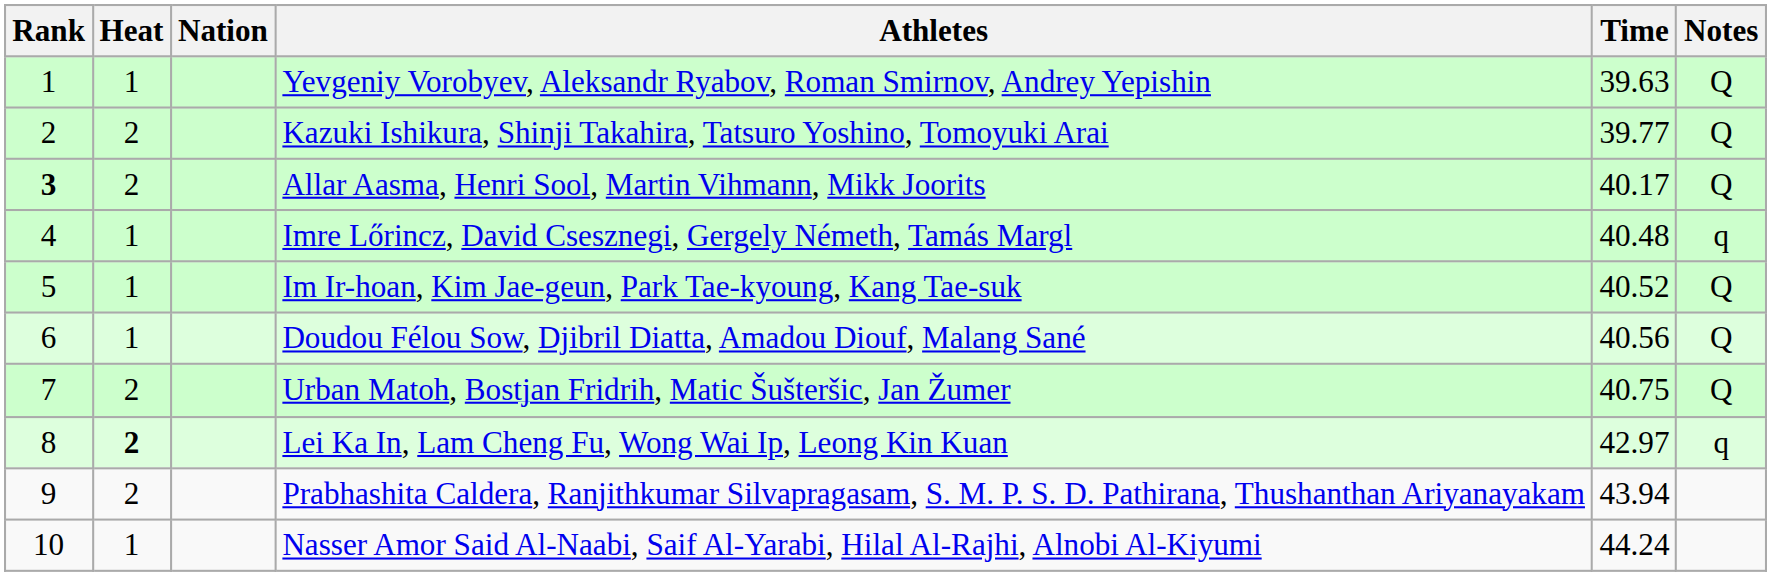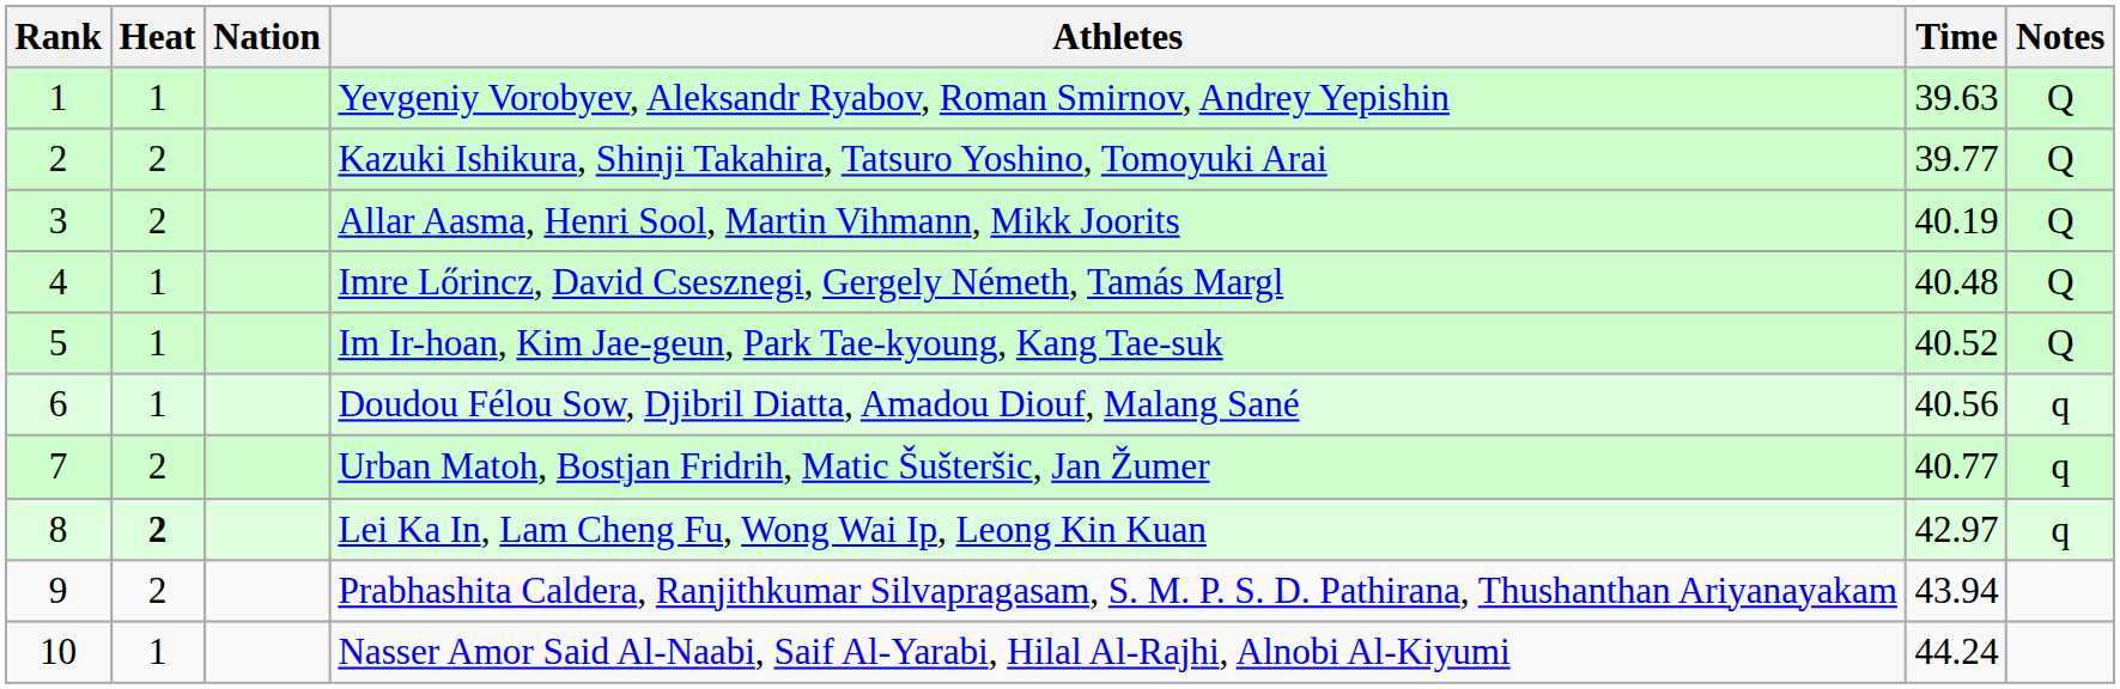 <table class="wikitable sortable" style="text-align:center;font-size:95%">
 <tr>
 <th>Rank</th>
 <th>Heat</th>
 <th>Nation</th>
 <th>Athletes</th>
 <th>Time</th>
 <th>Notes</th>
 </tr>
 <tr bgcolor=ccffcc>
 <td>1</td>
 <td>1</td>
 <td align=left></td>
 <td align=left><a href='#'>Yevgeniy Vorobyev</a>, <a href='#'>Aleksandr Ryabov</a>, <a href='#'>Roman Smirnov</a>, <a href='#'>Andrey Yepishin</a></td>
 <td>39.63</td>
 <td>Q</td>
 </tr>
 <tr bgcolor=ccffcc>
 <td>2</td>
 <td>2</td>
 <td align=left></td>
 <td align=left><a href='#'>Kazuki Ishikura</a>, <a href='#'>Shinji Takahira</a>, <a href='#'>Tatsuro Yoshino</a>, <a href='#'>Tomoyuki Arai</a></td>
 <td>39.77</td>
 <td>Q</td>
 </tr>
 <tr bgcolor=ccffcc>
-<td><strong>3</strong></td>
+<td>3</td>
 <td>2</td>
 <td align=left></td>
 <td align=left><a href='#'>Allar Aasma</a>, <a href='#'>Henri Sool</a>, <a href='#'>Martin Vihmann</a>, <a href='#'>Mikk Joorits</a></td>
-<td>40.17</td>
+<td>40.19</td>
 <td>Q</td>
 </tr>
 <tr bgcolor=ccffcc>
 <td>4</td>
 <td>1</td>
 <td align=left></td>
 <td align=left><a href='#'>Imre Lőrincz</a>, <a href='#'>David Csesznegi</a>, <a href='#'>Gergely Németh</a>, <a href='#'>Tamás Margl</a></td>
 <td>40.48</td>
-<td>q</td>
+<td>Q</td>
 </tr>
 <tr bgcolor=ccffcc>
 <td>5</td>
 <td>1</td>
 <td align=left></td>
 <td align=left><a href='#'>Im Ir-hoan</a>, <a href='#'>Kim Jae-geun</a>, <a href='#'>Park Tae-kyoung</a>, <a href='#'>Kang Tae-suk</a></td>
 <td>40.52</td>
 <td>Q</td>
 </tr>
 <tr bgcolor=ddffdd>
 <td>6</td>
 <td>1</td>
 <td align=left></td>
 <td align=left><a href='#'>Doudou Félou Sow</a>, <a href='#'>Djibril Diatta</a>, <a href='#'>Amadou Diouf</a>, <a href='#'>Malang Sané</a></td>
 <td>40.56</td>
-<td>Q</td>
+<td>q</td>
 </tr>
 <tr bgcolor=ccffcc>
 <td>7</td>
 <td>2</td>
 <td align=left></td>
 <td align=left><a href='#'>Urban Matoh</a>, <a href='#'>Bostjan Fridrih</a>, <a href='#'>Matic Šušteršic</a>, <a href='#'>Jan Žumer</a></td>
-<td>40.75</td>
-<td>Q</td>
+<td>40.77</td>
+<td>q</td>
 </tr>
 <tr bgcolor=ddffdd>
 <td>8</td>
 <td><strong>2</strong></td>
 <td align=left></td>
 <td align=left><a href='#'>Lei Ka In</a>, <a href='#'>Lam Cheng Fu</a>, <a href='#'>Wong Wai Ip</a>, <a href='#'>Leong Kin Kuan</a></td>
 <td>42.97</td>
 <td>q</td>
 </tr>
 <tr>
 <td>9</td>
 <td>2</td>
 <td align=left></td>
 <td align=left><a href='#'>Prabhashita Caldera</a>, <a href='#'>Ranjithkumar Silvapragasam</a>, <a href='#'>S. M. P. S. D. Pathirana</a>, <a href='#'>Thushanthan Ariyanayakam</a></td>
 <td>43.94</td>
 <td></td>
 </tr>
 <tr>
 <td>10</td>
 <td>1</td>
 <td align=left></td>
 <td align=left><a href='#'>Nasser Amor Said Al-Naabi</a>, <a href='#'>Saif Al-Yarabi</a>, <a href='#'>Hilal Al-Rajhi</a>, <a href='#'>Alnobi Al-Kiyumi</a></td>
 <td>44.24</td>
 <td></td>
 </tr>
 </table>
